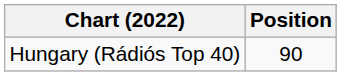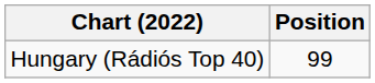 <table class="wikitable plainrowheaders" style="text-align:center;">
 <tr>
 <th scope="col">Chart (2022)</th>
 <th scope="col">Position</th>
 </tr>
 <tr>
 <td>Hungary (Rádiós Top 40)</td>
-<td style="text-align:center;">90</td>
+<td style="text-align:center;">99</td>
 </tr>
 </table>
